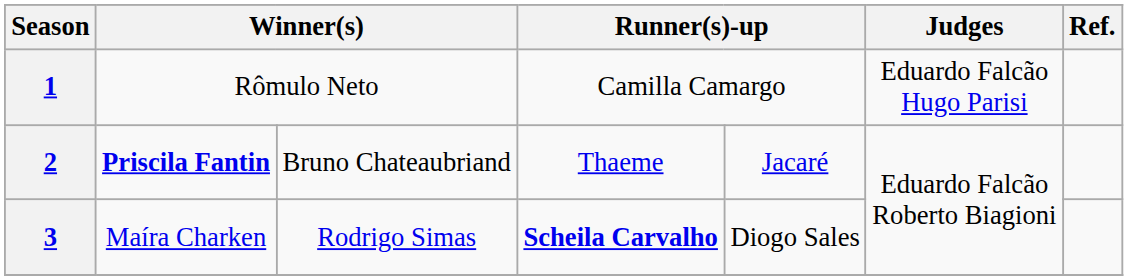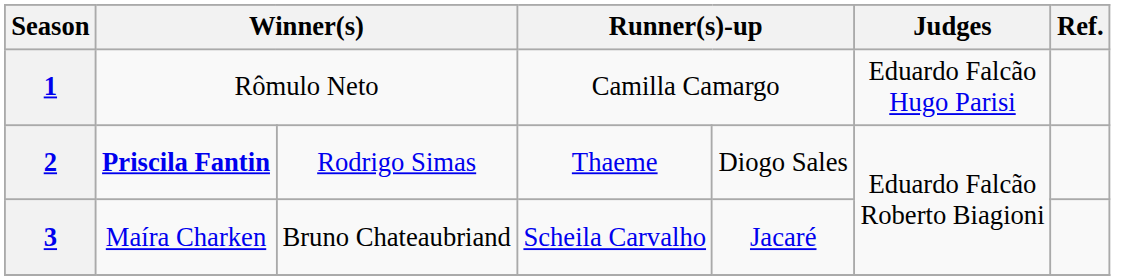 <table class="wikitable" style="white-space:nowrap; text-align:center; font-size:90%; width:70%;">
 <tr>
 <th scope="col">Season</th>
 <th scope="col" colspan=2>Winner(s)</th>
 <th scope="col" colspan=2>Runner(s)-up</th>
 <th scope="col">Judges</th>
 <th scope="col">Ref.</th>
 </tr>
 <tr>
 <th><a href='#'>1</a></th>
 <td colspan=2>Rômulo Neto</td>
 <td colspan=2>Camilla Camargo</td>
 <td>Eduardo Falcão<br><a href='#'>Hugo Parisi</a></td>
 <td><br><br></td>
 </tr>
 <tr>
 <th width="05%"><a href='#'>2</a></th>
 <td width="15%"><strong><a href='#'>Priscila Fantin</a></strong></td>
-<td>Bruno Chateaubriand</td>
+<td width="15%"><a href='#'>Rodrigo Simas</a></td>
 <td width="15%"><a href='#'>Thaeme</a></td>
-<td width="15%"><a href='#'>Jacaré</a></td>
+<td>Diogo Sales</td>
 <td width="15%" rowspan=2>Eduardo Falcão<br>Roberto Biagioni</td>
 <td width="05%"><br><br></td>
 </tr>
 <tr>
 <th><a href='#'>3</a></th>
 <td><a href='#'>Maíra Charken</a></td>
-<td width="15%"><a href='#'>Rodrigo Simas</a></td>
-<td><strong><a href='#'>Scheila Carvalho</a></strong></td>
-<td>Diogo Sales</td>
+<td>Bruno Chateaubriand</td>
+<td><a href='#'>Scheila Carvalho</a></td>
+<td width="15%"><a href='#'>Jacaré</a></td>
 <td><br><br></td>
 </tr>
 <tr>
 </tr>
 </table>
